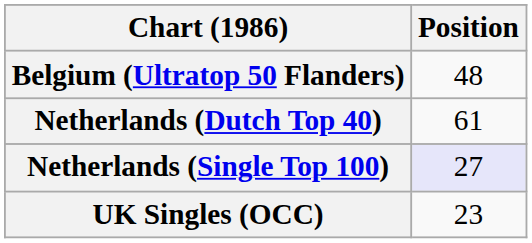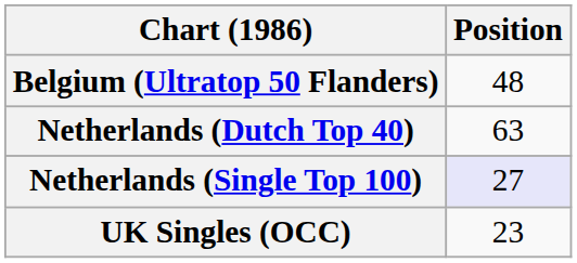 <table class="wikitable sortable plainrowheaders" style="text-align:center">
 <tr>
 <th>Chart (1986)</th>
 <th>Position</th>
 </tr>
 <tr>
 <th scope="row">Belgium (<a href='#'>Ultratop 50</a> Flanders)</th>
 <td>48</td>
 </tr>
 <tr>
 <th scope="row">Netherlands (<a href='#'>Dutch Top 40</a>)</th>
-<td>61</td>
+<td>63</td>
 </tr>
 <tr>
 <th scope="row">Netherlands (<a href='#'>Single Top 100</a>)</th>
 <td style="background: lavender;">27</td>
 </tr>
 <tr>
 <th scope="row">UK Singles (OCC)</th>
 <td>23</td>
 </tr>
 </table>
